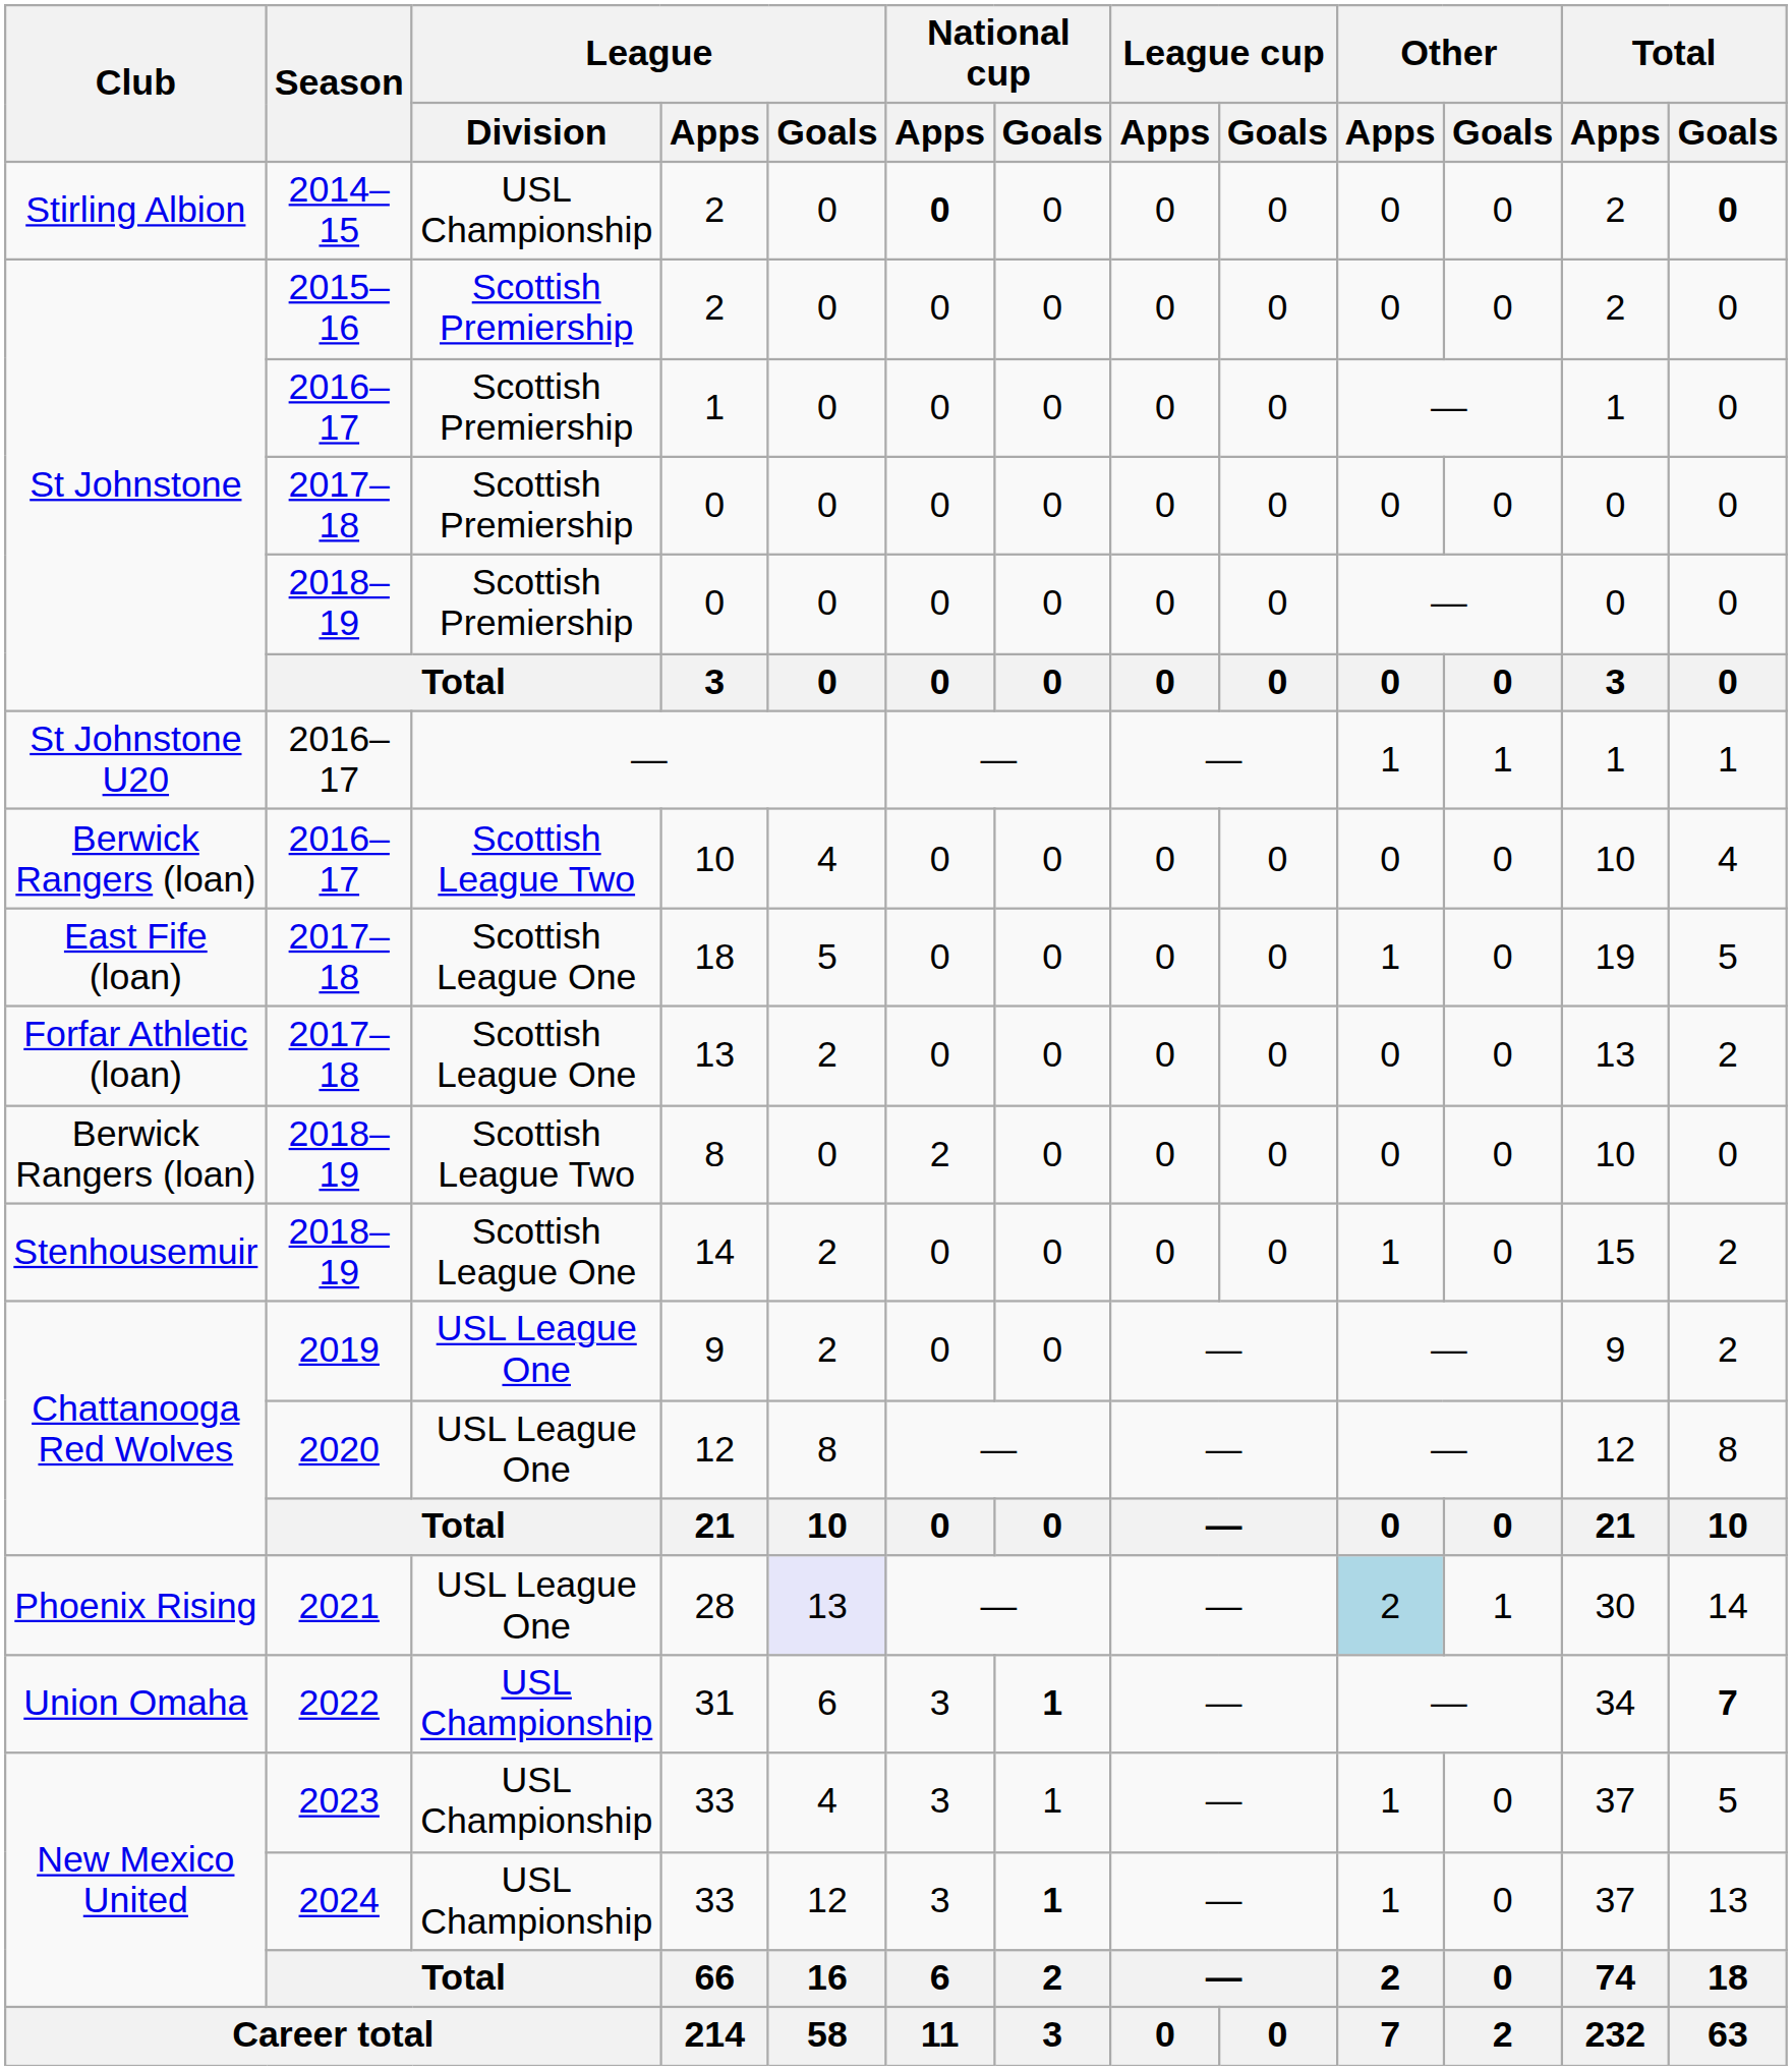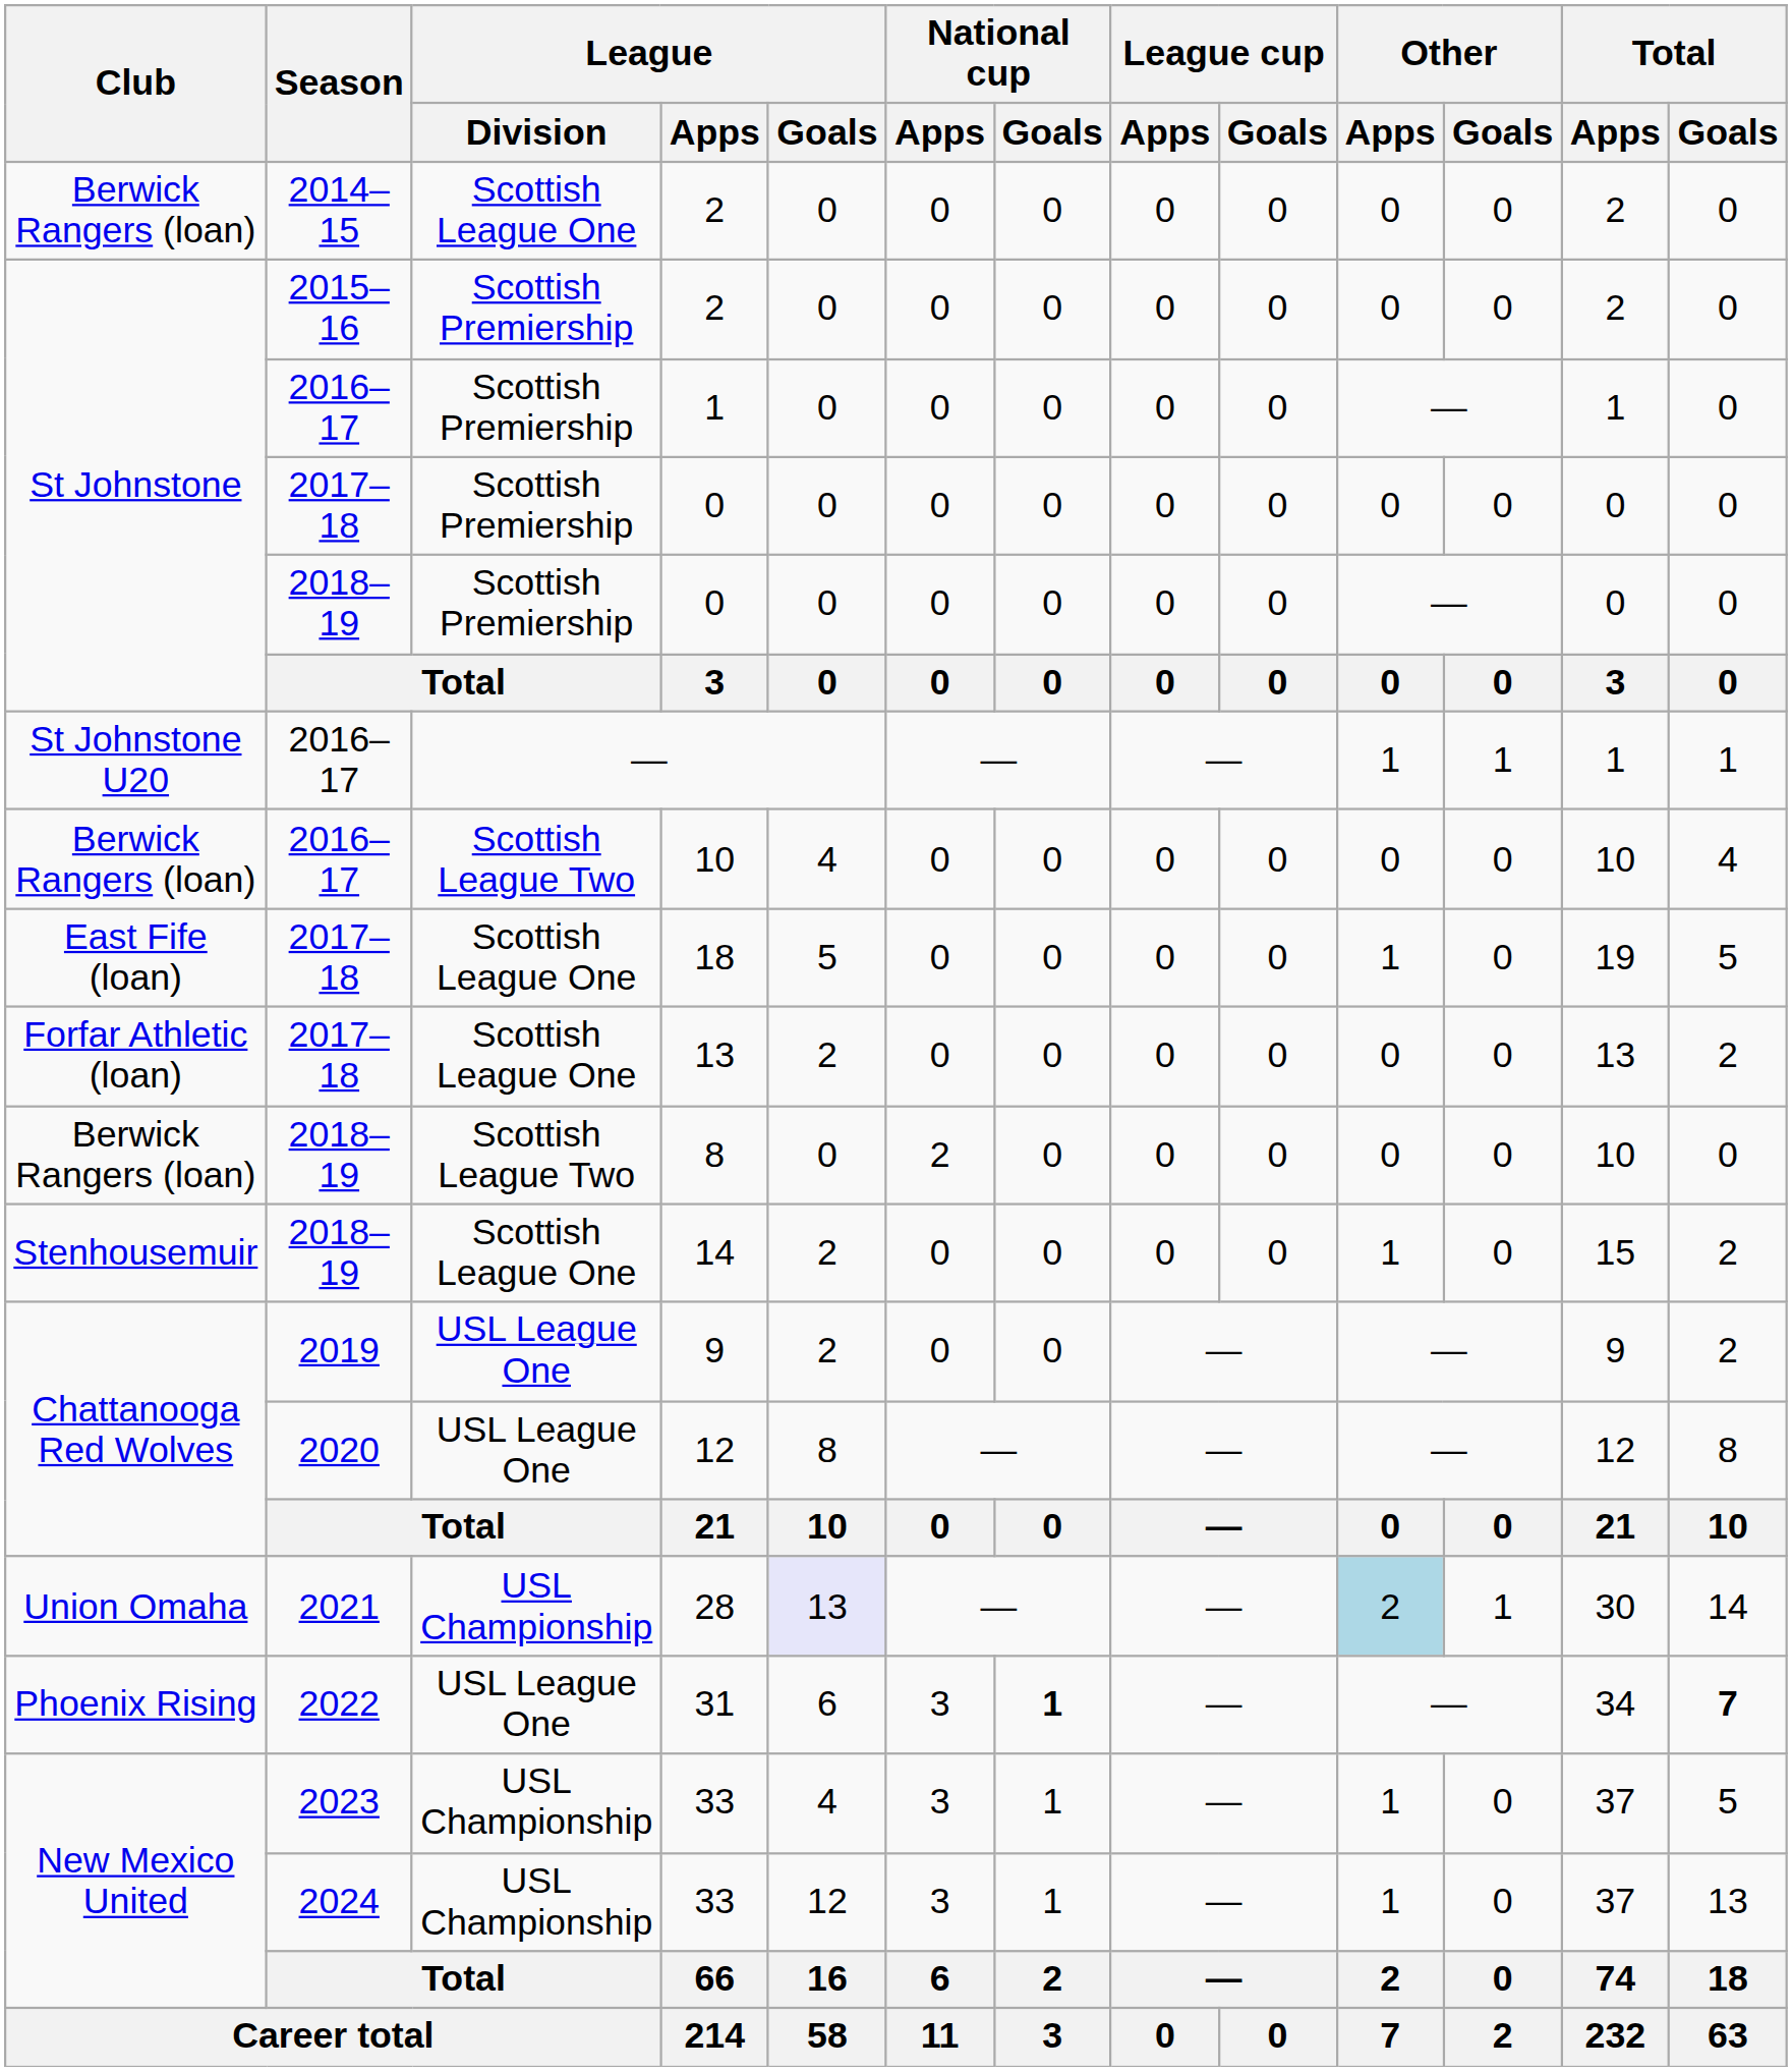 <table class="wikitable" style="text-align:center">
 <tr>
 <th rowspan="2">Club</th>
 <th rowspan="2">Season</th>
 <th colspan="3">League</th>
 <th colspan="2">National cup</th>
 <th colspan="2">League cup</th>
 <th colspan="2">Other</th>
 <th colspan="2">Total</th>
 </tr>
 <tr>
 <th>Division</th>
 <th>Apps</th>
 <th>Goals</th>
 <th>Apps</th>
 <th>Goals</th>
 <th>Apps</th>
 <th>Goals</th>
 <th>Apps</th>
 <th>Goals</th>
 <th>Apps</th>
 <th>Goals</th>
 </tr>
 <tr>
-<td><a href='#'>Stirling Albion</a></td>
+<td><a href='#'>Berwick Rangers</a> (loan)</td>
 <td><a href='#'>2014–15</a></td>
-<td>USL Championship</td>
+<td><a href='#'>Scottish League One</a></td>
 <td>2</td>
 <td>0</td>
-<td><strong>0</strong></td>
+<td>0</td>
 <td>0</td>
 <td>0</td>
 <td>0</td>
 <td>0</td>
 <td>0</td>
 <td>2</td>
-<td><strong>0</strong></td>
+<td>0</td>
 </tr>
 <tr>
 <td rowspan="5"><a href='#'>St Johnstone</a></td>
 <td><a href='#'>2015–16</a></td>
 <td><a href='#'>Scottish Premiership</a></td>
 <td>2</td>
 <td>0</td>
 <td>0</td>
 <td>0</td>
 <td>0</td>
 <td>0</td>
 <td>0</td>
 <td>0</td>
 <td>2</td>
 <td>0</td>
 </tr>
 <tr>
 <td><a href='#'>2016–17</a></td>
 <td>Scottish Premiership</td>
 <td>1</td>
 <td>0</td>
 <td>0</td>
 <td>0</td>
 <td>0</td>
 <td>0</td>
 <td colspan="2">—</td>
 <td>1</td>
 <td>0</td>
 </tr>
 <tr>
 <td><a href='#'>2017–18</a></td>
 <td>Scottish Premiership</td>
 <td>0</td>
 <td>0</td>
 <td>0</td>
 <td>0</td>
 <td>0</td>
 <td>0</td>
 <td>0</td>
 <td>0</td>
 <td>0</td>
 <td>0</td>
 </tr>
 <tr>
 <td><a href='#'>2018–19</a></td>
 <td>Scottish Premiership</td>
 <td>0</td>
 <td>0</td>
 <td>0</td>
 <td>0</td>
 <td>0</td>
 <td>0</td>
 <td colspan="2">—</td>
 <td>0</td>
 <td>0</td>
 </tr>
 <tr>
 <th colspan="2">Total</th>
 <th>3</th>
 <th>0</th>
 <th>0</th>
 <th>0</th>
 <th>0</th>
 <th>0</th>
 <th>0</th>
 <th>0</th>
 <th>3</th>
 <th>0</th>
 </tr>
 <tr>
 <td><a href='#'>St Johnstone U20</a></td>
 <td>2016–17</td>
 <td colspan="3">—</td>
 <td colspan="2">—</td>
 <td colspan="2">—</td>
 <td>1</td>
 <td>1</td>
 <td>1</td>
 <td>1</td>
 </tr>
 <tr>
 <td><a href='#'>Berwick Rangers</a> (loan)</td>
 <td><a href='#'>2016–17</a></td>
 <td><a href='#'>Scottish League Two</a></td>
 <td>10</td>
 <td>4</td>
 <td>0</td>
 <td>0</td>
 <td>0</td>
 <td>0</td>
 <td>0</td>
 <td>0</td>
 <td>10</td>
 <td>4</td>
 </tr>
 <tr>
 <td><a href='#'>East Fife</a> (loan)</td>
 <td><a href='#'>2017–18</a></td>
 <td>Scottish League One</td>
 <td>18</td>
 <td>5</td>
 <td>0</td>
 <td>0</td>
 <td>0</td>
 <td>0</td>
 <td>1</td>
 <td>0</td>
 <td>19</td>
 <td>5</td>
 </tr>
 <tr>
 <td><a href='#'>Forfar Athletic</a> (loan)</td>
 <td><a href='#'>2017–18</a></td>
 <td>Scottish League One</td>
 <td>13</td>
 <td>2</td>
 <td>0</td>
 <td>0</td>
 <td>0</td>
 <td>0</td>
 <td>0</td>
 <td>0</td>
 <td>13</td>
 <td>2</td>
 </tr>
 <tr>
 <td>Berwick Rangers (loan)</td>
 <td><a href='#'>2018–19</a></td>
 <td>Scottish League Two</td>
 <td>8</td>
 <td>0</td>
 <td>2</td>
 <td>0</td>
 <td>0</td>
 <td>0</td>
 <td>0</td>
 <td>0</td>
 <td>10</td>
 <td>0</td>
 </tr>
 <tr>
 <td><a href='#'>Stenhousemuir</a></td>
 <td><a href='#'>2018–19</a></td>
 <td>Scottish League One</td>
 <td>14</td>
 <td>2</td>
 <td>0</td>
 <td>0</td>
 <td>0</td>
 <td>0</td>
 <td>1</td>
 <td>0</td>
 <td>15</td>
 <td>2</td>
 </tr>
 <tr>
 <td rowspan="3"><a href='#'>Chattanooga Red Wolves</a></td>
 <td><a href='#'>2019</a></td>
 <td><a href='#'>USL League One</a></td>
 <td>9</td>
 <td>2</td>
 <td>0</td>
 <td>0</td>
 <td colspan="2">—</td>
 <td colspan="2">—</td>
 <td>9</td>
 <td>2</td>
 </tr>
 <tr>
 <td><a href='#'>2020</a></td>
 <td>USL League One</td>
 <td>12</td>
 <td>8</td>
 <td colspan="2">—</td>
 <td colspan="2">—</td>
 <td colspan="2">—</td>
 <td>12</td>
 <td>8</td>
 </tr>
 <tr>
 <th colspan="2">Total</th>
 <th>21</th>
 <th>10</th>
 <th>0</th>
 <th>0</th>
 <th colspan="2">—</th>
 <th>0</th>
 <th>0</th>
 <th>21</th>
 <th>10</th>
 </tr>
 <tr>
-<td><a href='#'>Phoenix Rising</a></td>
+<td><a href='#'>Union Omaha</a></td>
 <td><a href='#'>2021</a></td>
-<td>USL League One</td>
+<td><a href='#'>USL Championship</a></td>
 <td>28</td>
 <td style="background: lavender;">13</td>
 <td colspan="2">—</td>
 <td colspan="2">—</td>
 <td style="background: lightblue;">2</td>
 <td>1</td>
 <td>30</td>
 <td>14</td>
 </tr>
 <tr>
-<td><a href='#'>Union Omaha</a></td>
+<td><a href='#'>Phoenix Rising</a></td>
 <td><a href='#'>2022</a></td>
-<td><a href='#'>USL Championship</a></td>
+<td>USL League One</td>
 <td>31</td>
 <td>6</td>
 <td>3</td>
 <td><strong>1</strong></td>
 <td colspan="2">—</td>
 <td colspan="2">—</td>
 <td>34</td>
 <td><strong>7</strong></td>
 </tr>
 <tr>
 <td rowspan="3"><a href='#'>New Mexico United</a></td>
 <td><a href='#'>2023</a></td>
 <td>USL Championship</td>
 <td>33</td>
 <td>4</td>
 <td>3</td>
 <td>1</td>
 <td colspan="2">—</td>
 <td>1</td>
 <td>0</td>
 <td>37</td>
 <td>5</td>
 </tr>
 <tr>
 <td><a href='#'>2024</a></td>
 <td>USL Championship</td>
 <td>33</td>
 <td>12</td>
 <td>3</td>
-<td><strong>1</strong></td>
+<td>1</td>
 <td colspan="2">—</td>
 <td>1</td>
 <td>0</td>
 <td>37</td>
 <td>13</td>
 </tr>
 <tr>
 <th colspan="2">Total</th>
 <th>66</th>
 <th>16</th>
 <th>6</th>
 <th>2</th>
 <th colspan="2">—</th>
 <th>2</th>
 <th>0</th>
 <th>74</th>
 <th>18</th>
 </tr>
 <tr>
 <th colspan="3">Career total</th>
 <th>214</th>
 <th>58</th>
 <th>11</th>
 <th>3</th>
 <th>0</th>
 <th>0</th>
 <th>7</th>
 <th>2</th>
 <th>232</th>
 <th>63</th>
 </tr>
 </table>
